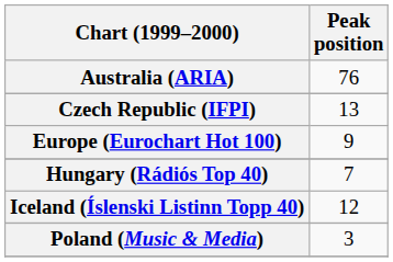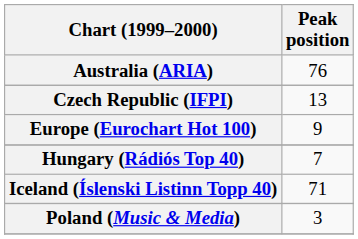 <table class="wikitable sortable plainrowheaders" style="text-align:center">
 <tr>
 <th>Chart (1999–2000)</th>
 <th>Peak<br>position</th>
 </tr>
 <tr>
 <th scope="row">Australia (<a href='#'>ARIA</a>)</th>
 <td>76</td>
 </tr>
 <tr>
 </tr>
 <tr>
 </tr>
 <tr>
 </tr>
 <tr>
 <th scope="row">Czech Republic (<a href='#'>IFPI</a>)</th>
 <td>13</td>
 </tr>
 <tr>
 <th scope="row">Europe (<a href='#'>Eurochart Hot 100</a>)</th>
 <td>9</td>
 </tr>
 <tr>
 </tr>
 <tr>
 </tr>
 <tr>
 </tr>
 <tr>
 <th scope="row">Hungary (<a href='#'>Rádiós Top 40</a>)</th>
 <td>7</td>
 </tr>
 <tr>
 <th scope="row">Iceland (<a href='#'>Íslenski Listinn Topp 40</a>)</th>
-<td>12</td>
+<td>71</td>
 </tr>
 <tr>
 </tr>
 <tr>
 </tr>
 <tr>
 </tr>
 <tr>
 </tr>
 <tr>
 </tr>
 <tr>
 <th scope="row">Poland (<em><a href='#'>Music & Media</a></em>)</th>
 <td>3</td>
 </tr>
 <tr>
 </tr>
 <tr>
 </tr>
 <tr>
 </tr>
 <tr>
 </tr>
 <tr>
 </tr>
 <tr>
 </tr>
 </table>
